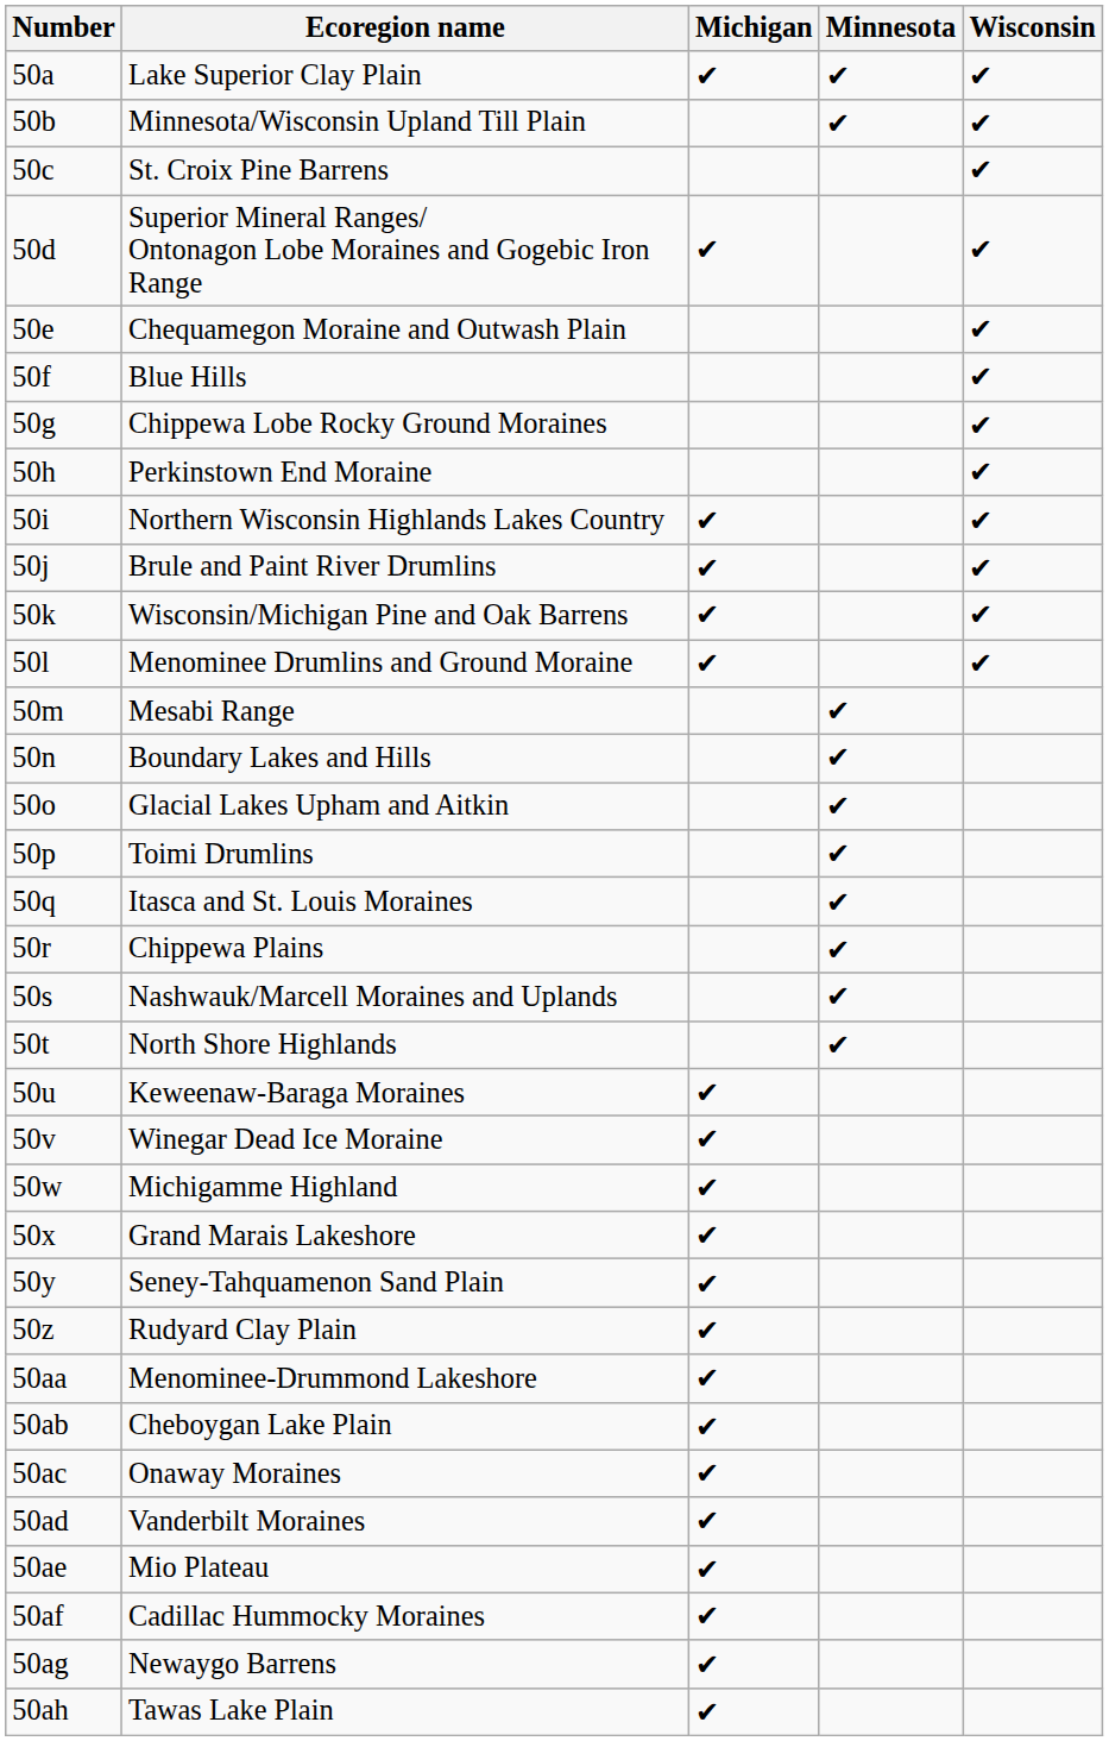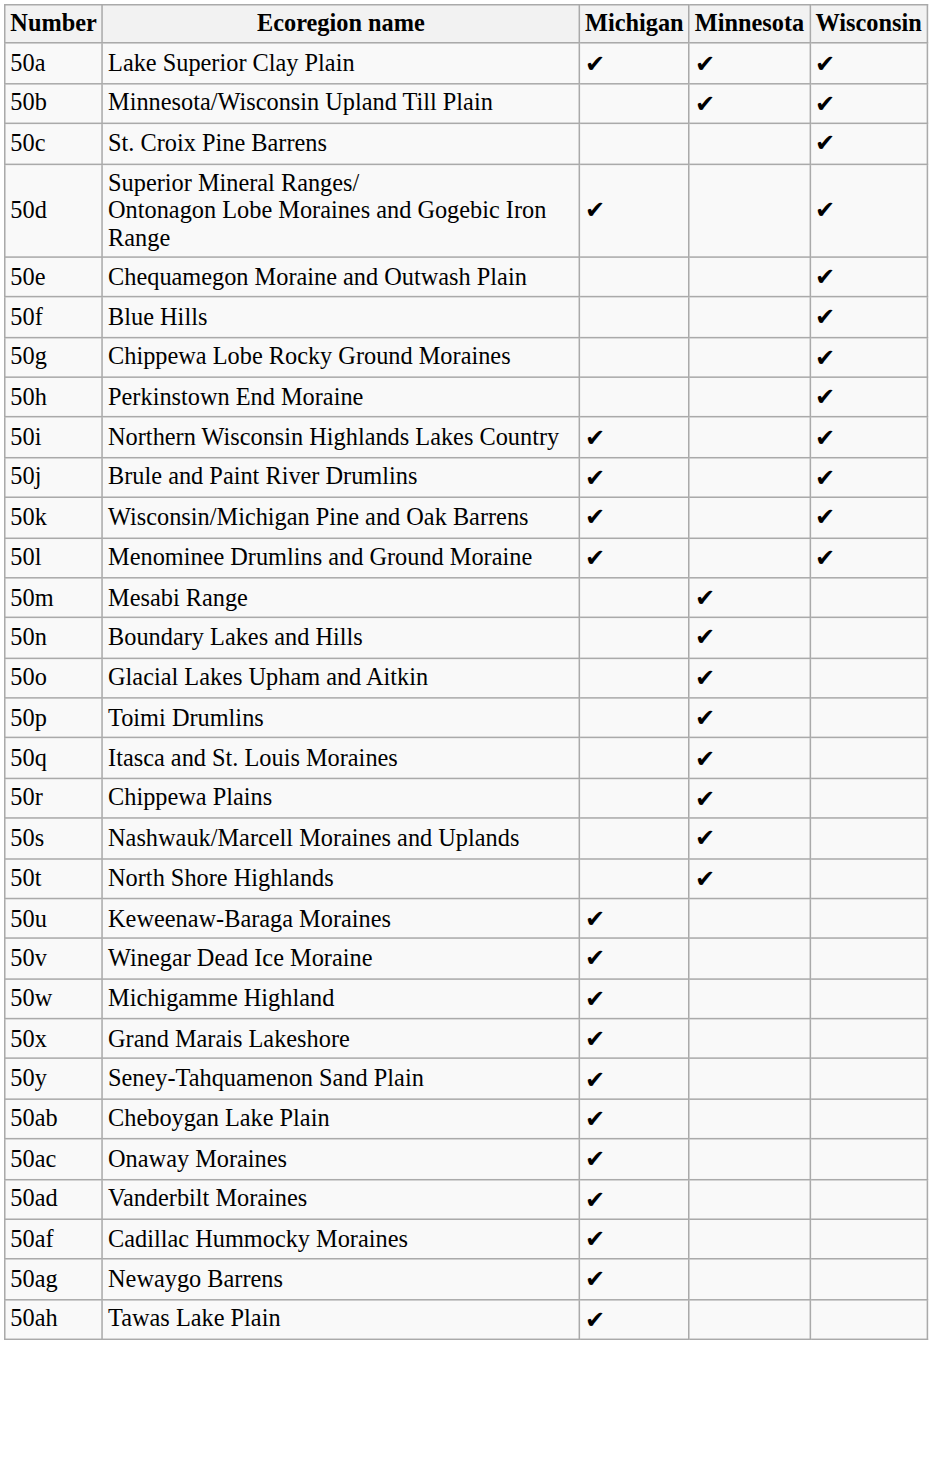 <table class="wikitable sortable">
 <tr>
 <th>Number</th>
 <th>Ecoregion name</th>
 <th>Michigan</th>
 <th>Minnesota</th>
 <th>Wisconsin</th>
 </tr>
 <tr>
 <td>50a</td>
 <td>Lake Superior Clay Plain</td>
 <td>✔</td>
 <td>✔</td>
 <td>✔</td>
 </tr>
 <tr>
 <td>50b</td>
 <td>Minnesota/Wisconsin Upland Till Plain</td>
 <td></td>
 <td>✔</td>
 <td>✔</td>
 </tr>
 <tr>
 <td>50c</td>
 <td>St. Croix Pine Barrens</td>
 <td></td>
 <td></td>
 <td>✔</td>
 </tr>
 <tr>
 <td>50d</td>
 <td>Superior Mineral Ranges/<br>Ontonagon Lobe Moraines and Gogebic Iron Range</td>
 <td>✔</td>
 <td></td>
 <td>✔</td>
 </tr>
 <tr>
 <td>50e</td>
 <td>Chequamegon Moraine and Outwash Plain</td>
 <td></td>
 <td></td>
 <td>✔</td>
 </tr>
 <tr>
 <td>50f</td>
 <td>Blue Hills</td>
 <td></td>
 <td></td>
 <td>✔</td>
 </tr>
 <tr>
 <td>50g</td>
 <td>Chippewa Lobe Rocky Ground Moraines</td>
 <td></td>
 <td></td>
 <td>✔</td>
 </tr>
 <tr>
 <td>50h</td>
 <td>Perkinstown End Moraine</td>
 <td></td>
 <td></td>
 <td>✔</td>
 </tr>
 <tr>
 <td>50i</td>
 <td>Northern Wisconsin Highlands Lakes Country</td>
 <td>✔</td>
 <td></td>
 <td>✔</td>
 </tr>
 <tr>
 <td>50j</td>
 <td>Brule and Paint River Drumlins</td>
 <td>✔</td>
 <td></td>
 <td>✔</td>
 </tr>
 <tr>
 <td>50k</td>
 <td>Wisconsin/Michigan Pine and Oak Barrens</td>
 <td>✔</td>
 <td></td>
 <td>✔</td>
 </tr>
 <tr>
 <td>50l</td>
 <td>Menominee Drumlins and Ground Moraine</td>
 <td>✔</td>
 <td></td>
 <td>✔</td>
 </tr>
 <tr>
 <td>50m</td>
 <td>Mesabi Range</td>
 <td></td>
 <td>✔</td>
 <td></td>
 </tr>
 <tr>
 <td>50n</td>
 <td>Boundary Lakes and Hills</td>
 <td></td>
 <td>✔</td>
 <td></td>
 </tr>
 <tr>
 <td>50o</td>
 <td>Glacial Lakes Upham and Aitkin</td>
 <td></td>
 <td>✔</td>
 <td></td>
 </tr>
 <tr>
 <td>50p</td>
 <td>Toimi Drumlins</td>
 <td></td>
 <td>✔</td>
 <td></td>
 </tr>
 <tr>
 <td>50q</td>
 <td>Itasca and St. Louis Moraines</td>
 <td></td>
 <td>✔</td>
 <td></td>
 </tr>
 <tr>
 <td>50r</td>
 <td>Chippewa Plains</td>
 <td></td>
 <td>✔</td>
 <td></td>
 </tr>
 <tr>
 <td>50s</td>
 <td>Nashwauk/Marcell Moraines and Uplands</td>
 <td></td>
 <td>✔</td>
 <td></td>
 </tr>
 <tr>
 <td>50t</td>
 <td>North Shore Highlands</td>
 <td></td>
 <td>✔</td>
 <td></td>
 </tr>
 <tr>
 <td>50u</td>
 <td>Keweenaw-Baraga Moraines</td>
 <td>✔</td>
 <td></td>
 <td></td>
 </tr>
 <tr>
 <td>50v</td>
 <td>Winegar Dead Ice Moraine</td>
 <td>✔</td>
 <td></td>
 <td></td>
 </tr>
 <tr>
 <td>50w</td>
 <td>Michigamme Highland</td>
 <td>✔</td>
 <td></td>
 <td></td>
 </tr>
 <tr>
 <td>50x</td>
 <td>Grand Marais Lakeshore</td>
 <td>✔</td>
 <td></td>
 <td></td>
 </tr>
 <tr>
 <td>50y</td>
 <td>Seney-Tahquamenon Sand Plain</td>
 <td>✔</td>
 <td></td>
 <td></td>
 </tr>
 <tr>
-<td>50z</td>
-<td>Rudyard Clay Plain</td>
-<td>✔</td>
-<td></td>
-<td></td>
-</tr>
-<tr>
-<td>50aa</td>
-<td>Menominee-Drummond Lakeshore</td>
-<td>✔</td>
-<td></td>
-<td></td>
-</tr>
-<tr>
 <td>50ab</td>
 <td>Cheboygan Lake Plain</td>
 <td>✔</td>
 <td></td>
 <td></td>
 </tr>
 <tr>
 <td>50ac</td>
 <td>Onaway Moraines</td>
 <td>✔</td>
 <td></td>
 <td></td>
 </tr>
 <tr>
 <td>50ad</td>
 <td>Vanderbilt Moraines</td>
-<td>✔</td>
-<td></td>
-<td></td>
-</tr>
-<tr>
-<td>50ae</td>
-<td>Mio Plateau</td>
 <td>✔</td>
 <td></td>
 <td></td>
 </tr>
 <tr>
 <td>50af</td>
 <td>Cadillac Hummocky Moraines</td>
 <td>✔</td>
 <td></td>
 <td></td>
 </tr>
 <tr>
 <td>50ag</td>
 <td>Newaygo Barrens</td>
 <td>✔</td>
 <td></td>
 <td></td>
 </tr>
 <tr>
 <td>50ah</td>
 <td>Tawas Lake Plain</td>
 <td>✔</td>
 <td></td>
 <td></td>
 </tr>
 </table>
